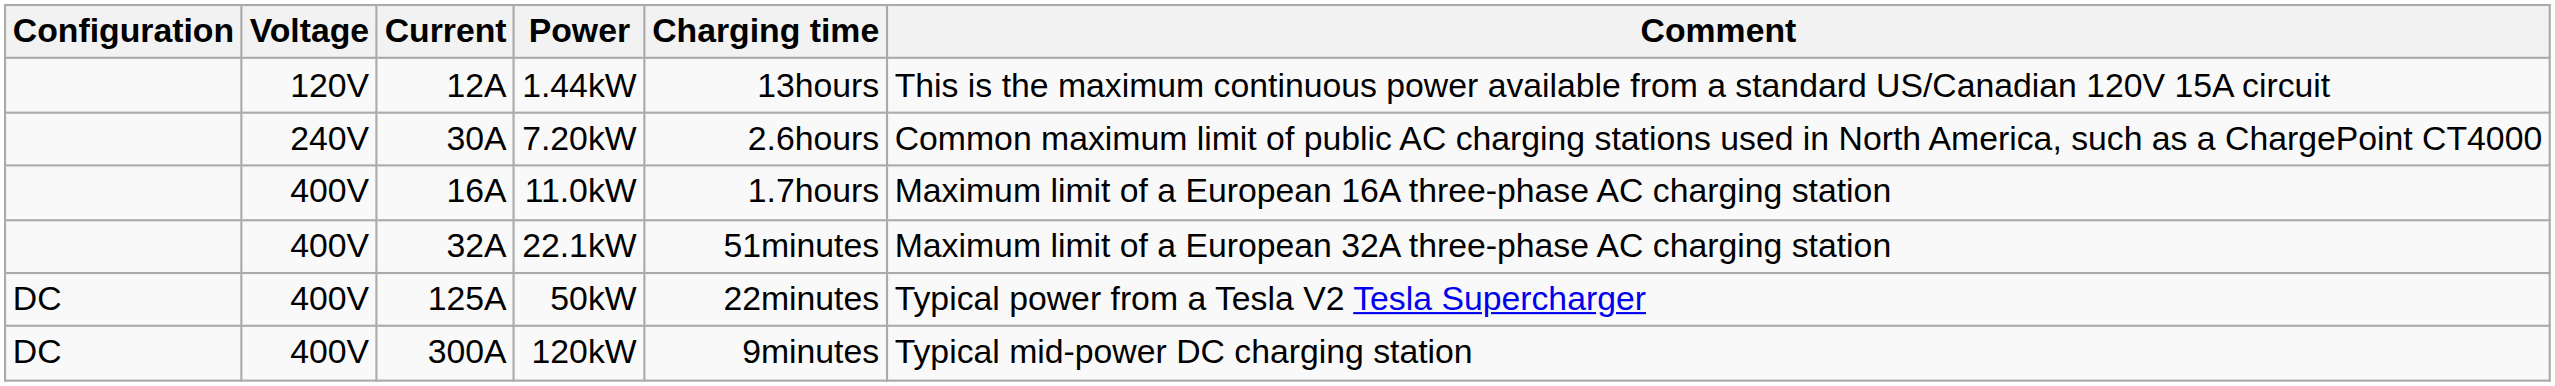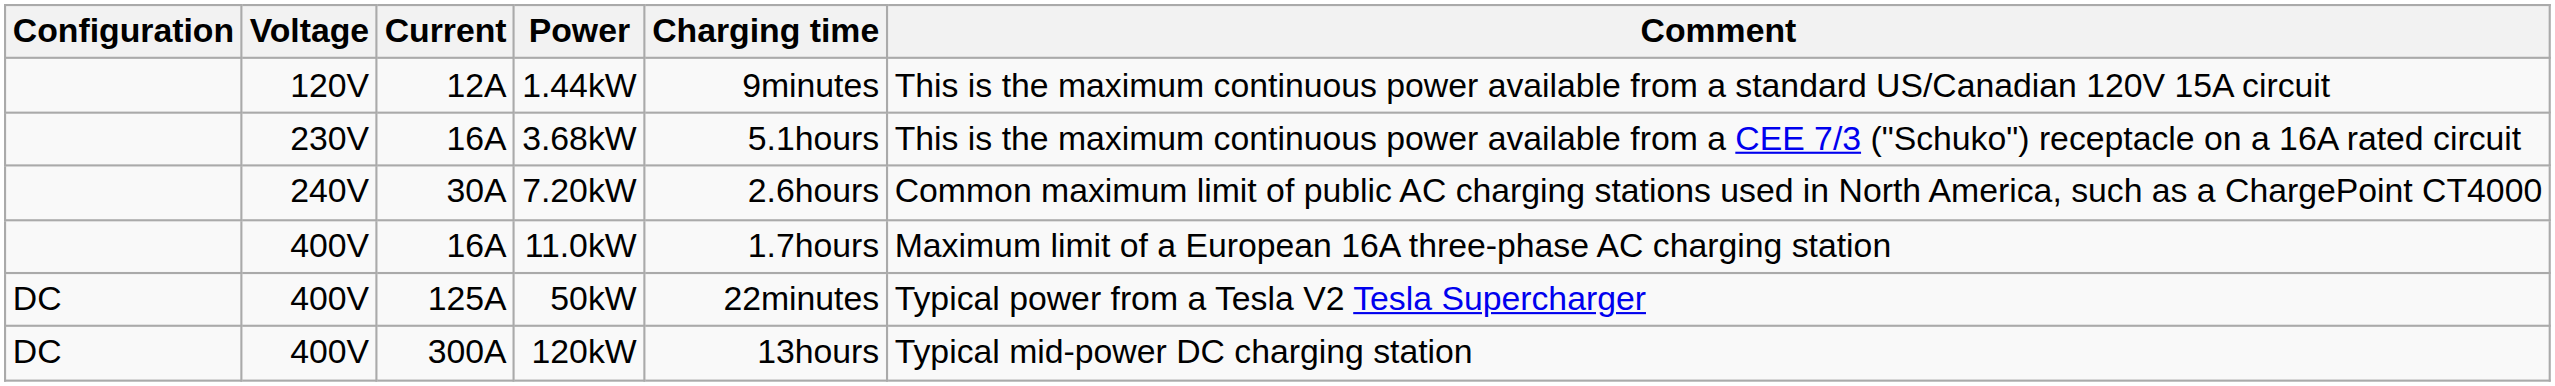 <table class="wikitable">
 <tr>
 <th>Configuration</th>
 <th>Voltage</th>
 <th>Current</th>
 <th>Power</th>
 <th>Charging time</th>
 <th>Comment</th>
 </tr>
 <tr>
 <td></td>
 <td align=right>120V</td>
 <td align=right>12A</td>
 <td align=right>1.44kW</td>
-<td align=right>13hours</td>
+<td align=right>9minutes</td>
 <td>This is the maximum continuous power available from a standard US/Canadian 120V 15A circuit</td>
+</tr>
+<tr>
+<td></td>
+<td align=right>230V</td>
+<td align=right>16A</td>
+<td align=right>3.68kW</td>
+<td align=right>5.1hours</td>
+<td>This is the maximum continuous power available from a <a href='#'>CEE 7/3</a> ("Schuko") receptacle on a 16A rated circuit</td>
 </tr>
 <tr>
 <td></td>
 <td align=right>240V</td>
 <td align=right>30A</td>
 <td align=right>7.20kW</td>
 <td align=right>2.6hours</td>
 <td>Common maximum limit of public AC charging stations used in North America, such as a ChargePoint CT4000</td>
 </tr>
 <tr>
 <td></td>
 <td align=right>400V</td>
 <td align=right>16A</td>
 <td align=right>11.0kW</td>
 <td align=right>1.7hours</td>
 <td>Maximum limit of a European 16A three-phase AC charging station</td>
 </tr>
 <tr>
-<td></td>
-<td align=right>400V</td>
-<td align=right>32A</td>
-<td align=right>22.1kW</td>
-<td align=right>51minutes</td>
-<td>Maximum limit of a European 32A three-phase AC charging station</td>
-</tr>
-<tr>
 <td>DC</td>
 <td align=right>400V</td>
 <td align=right>125A</td>
 <td align=right>50kW</td>
 <td align=right>22minutes</td>
 <td>Typical power from a Tesla V2 <a href='#'>Tesla Supercharger</a></td>
 </tr>
 <tr>
 <td>DC</td>
 <td align=right>400V</td>
 <td align=right>300A</td>
 <td align=right>120kW</td>
-<td align=right>9minutes</td>
+<td align=right>13hours</td>
 <td>Typical mid-power DC charging station</td>
 </tr>
 </table>
